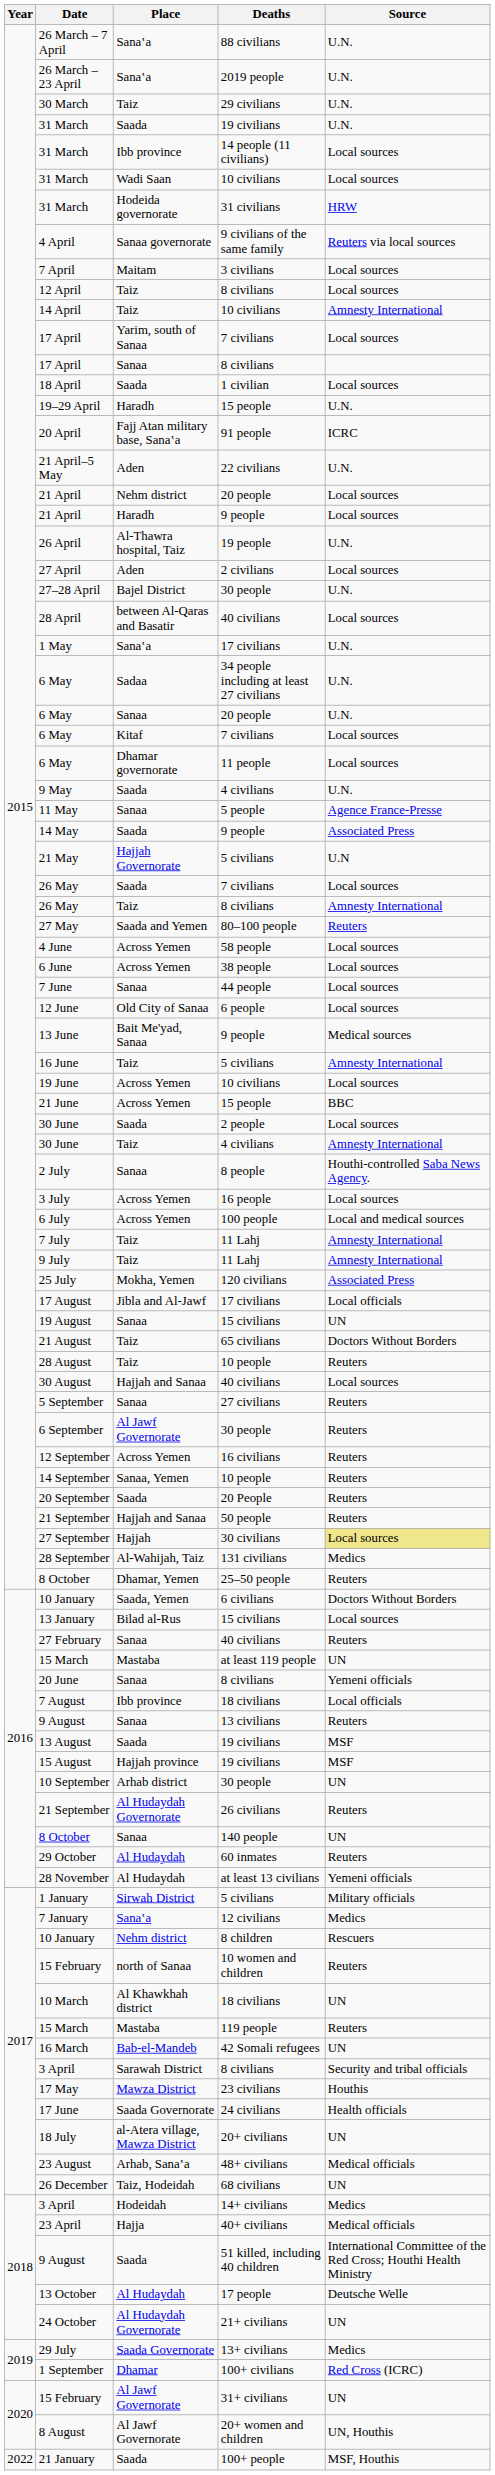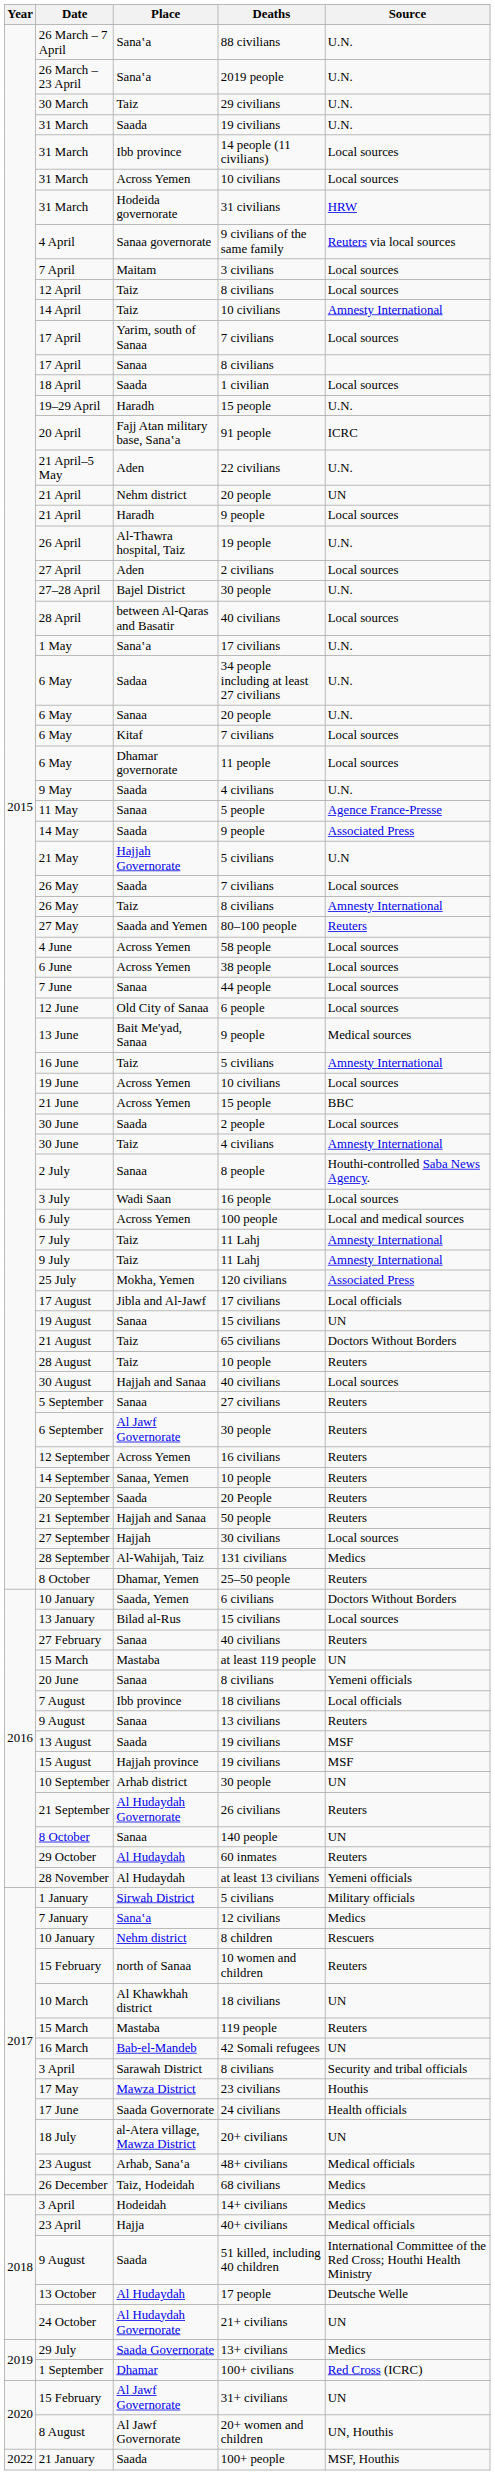 <table class="wikitable mw-collapsible mw-collapsed">
 <tr>
 <th>Year</th>
 <th>Date</th>
 <th>Place</th>
 <th>Deaths</th>
 <th>Source</th>
 </tr>
 <tr>
 <td rowspan="65">2015</td>
 <td>26 March – 7 April</td>
 <td>Sanaʽa</td>
 <td>88 civilians</td>
 <td>U.N.</td>
 </tr>
 <tr>
 <td>26 March – 23 April</td>
 <td>Sanaʽa</td>
 <td>2019 people</td>
 <td>U.N.</td>
 </tr>
 <tr>
 <td>30 March</td>
 <td>Taiz</td>
 <td>29 civilians</td>
 <td>U.N.</td>
 </tr>
 <tr>
 <td>31 March</td>
 <td>Saada</td>
 <td>19 civilians</td>
 <td>U.N.</td>
 </tr>
 <tr>
 <td>31 March</td>
 <td>Ibb province</td>
 <td>14 people (11 civilians)</td>
 <td>Local sources</td>
 </tr>
 <tr>
 <td>31 March</td>
-<td>Wadi Saan</td>
+<td>Across Yemen</td>
 <td>10 civilians</td>
 <td>Local sources</td>
 </tr>
 <tr |>
 <td>31 March</td>
 <td>Hodeida governorate</td>
 <td>31 civilians</td>
 <td><a href='#'>HRW</a></td>
 </tr>
 <tr>
 <td>4 April</td>
 <td>Sanaa governorate</td>
 <td>9 civilians of the same family</td>
 <td><a href='#'>Reuters</a> via local sources</td>
 </tr>
 <tr>
 <td>7 April</td>
 <td>Maitam</td>
 <td>3 civilians</td>
 <td>Local sources</td>
 </tr>
 <tr>
 <td>12 April</td>
 <td>Taiz</td>
 <td>8 civilians</td>
 <td>Local sources</td>
 </tr>
 <tr>
 <td>14 April</td>
 <td>Taiz</td>
 <td>10 civilians</td>
 <td><a href='#'>Amnesty International</a></td>
 </tr>
 <tr>
 <td>17 April</td>
 <td>Yarim, south of Sanaa</td>
 <td>7 civilians</td>
 <td>Local sources</td>
 </tr>
 <tr>
 <td>17 April</td>
 <td>Sanaa</td>
 <td>8 civilians</td>
 <td></td>
 </tr>
 <tr>
 <td>18 April</td>
 <td>Saada</td>
 <td>1 civilian</td>
 <td>Local sources</td>
 </tr>
 <tr>
 <td>19–29 April</td>
 <td>Haradh</td>
 <td>15 people</td>
 <td>U.N.</td>
 </tr>
 <tr>
 <td>20 April</td>
 <td>Fajj Atan military base, Sanaʽa</td>
 <td>91 people</td>
 <td>ICRC</td>
 </tr>
 <tr>
 <td>21 April–5 May</td>
 <td>Aden</td>
 <td>22 civilians</td>
 <td>U.N.</td>
 </tr>
 <tr>
 <td>21 April</td>
 <td>Nehm district</td>
 <td>20 people</td>
-<td>Local sources</td>
+<td>UN</td>
 </tr>
 <tr>
 <td>21 April</td>
 <td>Haradh</td>
 <td>9 people</td>
 <td>Local sources</td>
 </tr>
 <tr>
 <td>26 April</td>
 <td>Al-Thawra hospital, Taiz</td>
 <td>19 people</td>
 <td>U.N.</td>
 </tr>
 <tr>
 <td>27 April</td>
 <td>Aden</td>
 <td>2 civilians</td>
 <td>Local sources</td>
 </tr>
 <tr>
 <td>27–28 April</td>
 <td>Bajel District</td>
 <td>30 people</td>
 <td>U.N.</td>
 </tr>
 <tr>
 <td>28 April</td>
 <td>between Al-Qaras and Basatir</td>
 <td>40 civilians</td>
 <td>Local sources</td>
 </tr>
 <tr>
 <td>1 May</td>
 <td>Sanaʽa</td>
 <td>17 civilians</td>
 <td>U.N.</td>
 </tr>
 <tr>
 <td>6 May</td>
 <td>Sadaa</td>
 <td>34 people including at least 27 civilians</td>
 <td>U.N.</td>
 </tr>
 <tr>
 <td>6 May</td>
 <td>Sanaa</td>
 <td>20 people</td>
 <td>U.N.</td>
 </tr>
 <tr>
 <td>6 May</td>
 <td>Kitaf</td>
 <td>7 civilians</td>
 <td>Local sources</td>
 </tr>
 <tr>
 <td>6 May</td>
 <td>Dhamar governorate</td>
 <td>11 people</td>
 <td>Local sources</td>
 </tr>
 <tr>
 <td>9 May</td>
 <td>Saada</td>
 <td>4 civilians</td>
 <td>U.N.</td>
 </tr>
 <tr>
 <td>11 May</td>
 <td>Sanaa</td>
 <td>5 people</td>
 <td><a href='#'>Agence France-Presse</a></td>
 </tr>
 <tr>
 <td>14 May</td>
 <td>Saada</td>
 <td>9 people</td>
 <td><a href='#'>Associated Press</a></td>
 </tr>
 <tr>
 <td>21 May</td>
 <td><a href='#'>Hajjah Governorate</a></td>
 <td>5 civilians</td>
 <td>U.N</td>
 </tr>
 <tr>
 <td>26 May</td>
 <td>Saada</td>
 <td>7 civilians</td>
 <td>Local sources</td>
 </tr>
 <tr>
 <td>26 May</td>
 <td>Taiz</td>
 <td>8 civilians</td>
 <td><a href='#'>Amnesty International</a></td>
 </tr>
 <tr>
 <td>27 May</td>
 <td>Saada and Yemen</td>
 <td>80–100 people</td>
 <td><a href='#'>Reuters</a></td>
 </tr>
 <tr>
 <td>4 June</td>
 <td>Across Yemen</td>
 <td>58 people</td>
 <td>Local sources</td>
 </tr>
 <tr>
 <td>6 June</td>
 <td>Across Yemen</td>
 <td>38 people</td>
 <td>Local sources</td>
 </tr>
 <tr>
 <td>7 June</td>
 <td>Sanaa</td>
 <td>44 people</td>
 <td>Local sources</td>
 </tr>
 <tr>
 <td>12 June</td>
 <td>Old City of Sanaa</td>
 <td>6 people</td>
 <td>Local sources</td>
 </tr>
 <tr>
 <td>13 June</td>
 <td>Bait Me'yad, Sanaa</td>
 <td>9 people</td>
 <td>Medical sources</td>
 </tr>
 <tr>
 <td>16 June</td>
 <td>Taiz</td>
 <td>5 civilians</td>
 <td><a href='#'>Amnesty International</a></td>
 </tr>
 <tr>
 <td>19 June</td>
 <td>Across Yemen</td>
 <td>10 civilians</td>
 <td>Local sources</td>
 </tr>
 <tr>
 <td>21 June</td>
 <td>Across Yemen</td>
 <td>15 people</td>
 <td>BBC</td>
 </tr>
 <tr>
 <td>30 June</td>
 <td>Saada</td>
 <td>2 people</td>
 <td>Local sources</td>
 </tr>
 <tr>
 <td>30 June</td>
 <td>Taiz</td>
 <td>4 civilians</td>
 <td><a href='#'>Amnesty International</a></td>
 </tr>
 <tr>
 <td>2 July</td>
 <td>Sanaa</td>
 <td>8 people</td>
 <td>Houthi-controlled <a href='#'>Saba News Agency</a>.</td>
 </tr>
 <tr>
 <td>3 July</td>
-<td>Across Yemen</td>
+<td>Wadi Saan</td>
 <td>16 people</td>
 <td>Local sources</td>
 </tr>
 <tr>
 <td>6 July</td>
 <td>Across Yemen</td>
 <td>100 people</td>
 <td>Local and medical sources</td>
 </tr>
 <tr>
 <td>7 July</td>
 <td>Taiz</td>
 <td>11 Lahj</td>
 <td><a href='#'>Amnesty International</a></td>
 </tr>
 <tr>
 <td>9 July</td>
 <td>Taiz</td>
 <td>11 Lahj</td>
 <td><a href='#'>Amnesty International</a></td>
 </tr>
 <tr>
 <td>25 July</td>
 <td>Mokha, Yemen</td>
 <td>120 civilians</td>
 <td><a href='#'>Associated Press</a></td>
 </tr>
 <tr>
 <td>17 August</td>
 <td>Jibla and Al-Jawf</td>
 <td>17 civilians</td>
 <td>Local officials</td>
 </tr>
 <tr>
 <td>19 August</td>
 <td>Sanaa</td>
 <td>15 civilians</td>
 <td>UN</td>
 </tr>
 <tr>
 <td>21 August</td>
 <td>Taiz</td>
 <td>65 civilians</td>
 <td>Doctors Without Borders</td>
 </tr>
 <tr>
 <td>28 August</td>
 <td>Taiz</td>
 <td>10 people</td>
 <td>Reuters</td>
 </tr>
 <tr>
 <td>30 August</td>
 <td>Hajjah and Sanaa</td>
 <td>40 civilians</td>
 <td>Local sources</td>
 </tr>
 <tr>
 <td>5 September</td>
 <td>Sanaa</td>
 <td>27 civilians</td>
 <td>Reuters</td>
 </tr>
 <tr>
 <td>6 September</td>
 <td><a href='#'>Al Jawf Governorate</a></td>
 <td>30 people</td>
 <td>Reuters</td>
 </tr>
 <tr>
 <td>12 September</td>
 <td>Across Yemen</td>
 <td>16 civilians</td>
 <td>Reuters</td>
 </tr>
 <tr>
 <td>14 September</td>
 <td>Sanaa, Yemen</td>
 <td>10 people</td>
 <td>Reuters</td>
 </tr>
 <tr>
 <td>20 September</td>
 <td>Saada</td>
 <td>20 People</td>
 <td>Reuters</td>
 </tr>
 <tr>
 <td>21 September</td>
 <td>Hajjah and Sanaa</td>
 <td>50 people</td>
 <td>Reuters</td>
 </tr>
 <tr>
 <td>27 September</td>
 <td>Hajjah</td>
 <td>30 civilians</td>
-<td style="background: khaki;">Local sources</td>
+<td>Local sources</td>
 </tr>
 <tr>
 <td>28 September</td>
 <td>Al-Wahijah, Taiz</td>
 <td>131 civilians</td>
 <td>Medics</td>
 </tr>
 <tr>
 <td>8 October</td>
 <td>Dhamar, Yemen</td>
 <td>25–50 people</td>
 <td>Reuters</td>
 </tr>
 <tr>
 <td rowspan="14">2016</td>
 <td>10 January</td>
 <td>Saada, Yemen</td>
 <td>6 civilians</td>
 <td>Doctors Without Borders</td>
 </tr>
 <tr>
 <td>13 January</td>
 <td>Bilad al-Rus</td>
 <td>15 civilians</td>
 <td>Local sources</td>
 </tr>
 <tr>
 <td>27 February</td>
 <td>Sanaa</td>
 <td>40 civilians</td>
 <td>Reuters</td>
 </tr>
 <tr>
 <td>15 March</td>
 <td>Mastaba</td>
 <td>at least 119 people</td>
 <td>UN</td>
 </tr>
 <tr>
 <td>20 June</td>
 <td>Sanaa</td>
 <td>8 civilians</td>
 <td>Yemeni officials</td>
 </tr>
 <tr>
 <td>7 August</td>
 <td>Ibb province</td>
 <td>18 civilians</td>
 <td>Local officials</td>
 </tr>
 <tr>
 <td>9 August</td>
 <td>Sanaa</td>
 <td>13 civilians</td>
 <td>Reuters</td>
 </tr>
 <tr>
 <td>13 August</td>
 <td>Saada</td>
 <td>19 civilians</td>
 <td>MSF</td>
 </tr>
 <tr>
 <td>15 August</td>
 <td>Hajjah province</td>
 <td>19 civilians</td>
 <td>MSF</td>
 </tr>
 <tr>
 <td>10 September</td>
 <td>Arhab district</td>
 <td>30 people</td>
 <td>UN</td>
 </tr>
 <tr>
 <td>21 September</td>
 <td><a href='#'>Al Hudaydah Governorate</a></td>
 <td>26 civilians</td>
 <td>Reuters</td>
 </tr>
 <tr>
 <td><a href='#'>8 October</a></td>
 <td>Sanaa</td>
 <td>140 people</td>
 <td>UN</td>
 </tr>
 <tr>
 <td>29 October</td>
 <td><a href='#'>Al Hudaydah</a></td>
 <td>60 inmates</td>
 <td>Reuters</td>
 </tr>
 <tr>
 <td>28 November</td>
 <td>Al Hudaydah</td>
 <td>at least 13 civilians</td>
 <td>Yemeni officials</td>
 </tr>
 <tr>
 <td rowspan="13">2017</td>
 <td>1 January</td>
 <td><a href='#'>Sirwah District</a></td>
 <td>5 civilians</td>
 <td>Military officials</td>
 </tr>
 <tr>
 <td>7 January</td>
 <td><a href='#'>Sanaʽa</a></td>
 <td>12 civilians</td>
 <td>Medics</td>
 </tr>
 <tr>
 <td>10 January</td>
 <td><a href='#'>Nehm district</a></td>
 <td>8 children</td>
 <td>Rescuers</td>
 </tr>
 <tr>
 <td>15 February</td>
 <td>north of Sanaa</td>
 <td>10 women and children</td>
 <td>Reuters</td>
 </tr>
 <tr>
 <td>10 March</td>
 <td>Al Khawkhah district</td>
 <td>18 civilians</td>
 <td>UN</td>
 </tr>
 <tr>
 <td>15 March</td>
 <td>Mastaba</td>
 <td>119 people</td>
 <td>Reuters</td>
 </tr>
 <tr>
 <td>16 March</td>
 <td><a href='#'>Bab-el-Mandeb</a></td>
 <td>42 Somali refugees</td>
 <td>UN</td>
 </tr>
 <tr>
 <td>3 April</td>
 <td>Sarawah District</td>
 <td>8 civilians</td>
 <td>Security and tribal officials</td>
 </tr>
 <tr>
 <td>17 May</td>
 <td><a href='#'>Mawza District</a></td>
 <td>23 civilians</td>
 <td>Houthis</td>
 </tr>
 <tr>
 <td>17 June</td>
 <td>Saada Governorate</td>
 <td>24 civilians</td>
 <td>Health officials</td>
 </tr>
 <tr>
 <td>18 July</td>
 <td>al-Atera village, <a href='#'>Mawza District</a></td>
 <td>20+ civilians</td>
 <td>UN</td>
 </tr>
 <tr>
 <td>23 August</td>
 <td>Arhab, Sanaʽa</td>
 <td>48+ civilians</td>
 <td>Medical officials</td>
 </tr>
 <tr>
 <td>26 December</td>
 <td>Taiz, Hodeidah</td>
 <td>68 civilians</td>
-<td>UN</td>
+<td>Medics</td>
 </tr>
 <tr>
 <td rowspan="5">2018</td>
 <td>3 April</td>
 <td>Hodeidah</td>
 <td>14+ civilians</td>
 <td>Medics</td>
 </tr>
 <tr>
 <td>23 April</td>
 <td>Hajja</td>
 <td>40+ civilians</td>
 <td>Medical officials</td>
 </tr>
 <tr>
 <td>9 August</td>
 <td>Saada</td>
 <td>51 killed, including 40 children</td>
 <td>International Committee of the Red Cross; Houthi Health Ministry</td>
 </tr>
 <tr>
 <td>13 October</td>
 <td><a href='#'>Al Hudaydah</a></td>
 <td>17 people</td>
 <td>Deutsche Welle</td>
 </tr>
 <tr>
 <td>24 October</td>
 <td><a href='#'>Al Hudaydah Governorate</a></td>
 <td>21+ civilians</td>
 <td>UN</td>
 </tr>
 <tr>
 <td rowspan="2">2019</td>
 <td>29 July</td>
 <td><a href='#'>Saada Governorate</a></td>
 <td>13+ civilians</td>
 <td>Medics</td>
 </tr>
 <tr>
 <td>1 September</td>
 <td><a href='#'>Dhamar</a></td>
 <td>100+ civilians</td>
 <td><a href='#'>Red Cross</a> (ICRC)</td>
 </tr>
 <tr>
 <td rowspan="2">2020</td>
 <td>15 February</td>
 <td><a href='#'>Al Jawf Governorate</a></td>
 <td>31+ civilians</td>
 <td>UN</td>
 </tr>
 <tr>
 <td>8 August</td>
 <td>Al Jawf Governorate</td>
 <td>20+ women and children</td>
 <td>UN, Houthis</td>
 </tr>
 <tr>
 <td>2022</td>
 <td>21 January</td>
 <td>Saada</td>
 <td>100+ people</td>
 <td>MSF, Houthis</td>
 </tr>
 </table>
